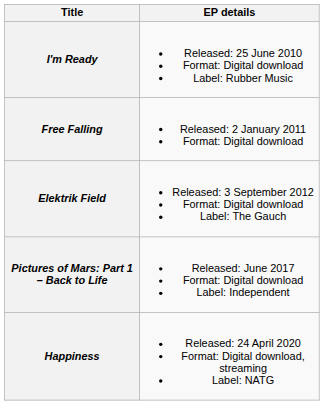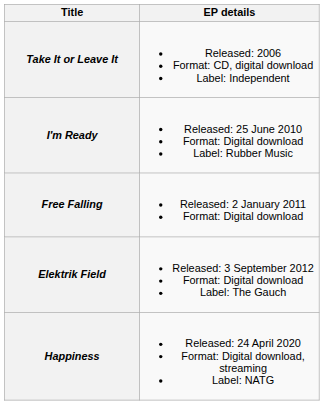 <table class="wikitable plainrowheaders" style="text-align:center;">
 <tr>
 <th style="width:12em;">Title</th>
 <th style="width:16em;">EP details</th>
+</tr>
+<tr>
+<th scope="row"><em>Take It or Leave It</em></th>
+<td><br><ul><li>Released: 2006</li><li>Format: CD, digital download</li><li>Label: Independent</li></ul></td>
 </tr>
 <tr>
 <th scope="row"><em>I'm Ready</em></th>
 <td><br><ul><li>Released: 25 June 2010</li><li>Format: Digital download</li><li>Label: Rubber Music</li></ul></td>
 </tr>
 <tr>
 <th scope="row"><em>Free Falling</em></th>
 <td><br><ul><li>Released: 2 January 2011</li><li>Format: Digital download</li></ul></td>
 </tr>
 <tr>
 <th scope="row"><em>Elektrik Field</em></th>
 <td><br><ul><li>Released: 3 September 2012</li><li>Format: Digital download</li><li>Label: The Gauch</li></ul></td>
 </tr>
 <tr>
-<th scope="row"><em>Pictures of Mars: Part 1 – Back to Life</em></th>
-<td><br><ul><li>Released: June 2017</li><li>Format: Digital download</li><li>Label: Independent</li></ul></td>
-</tr>
-<tr>
 <th scope="row"><em>Happiness</em></th>
 <td><br><ul><li>Released: 24 April 2020</li><li>Format: Digital download, streaming</li><li>Label: NATG</li></ul></td>
 </tr>
 </table>
